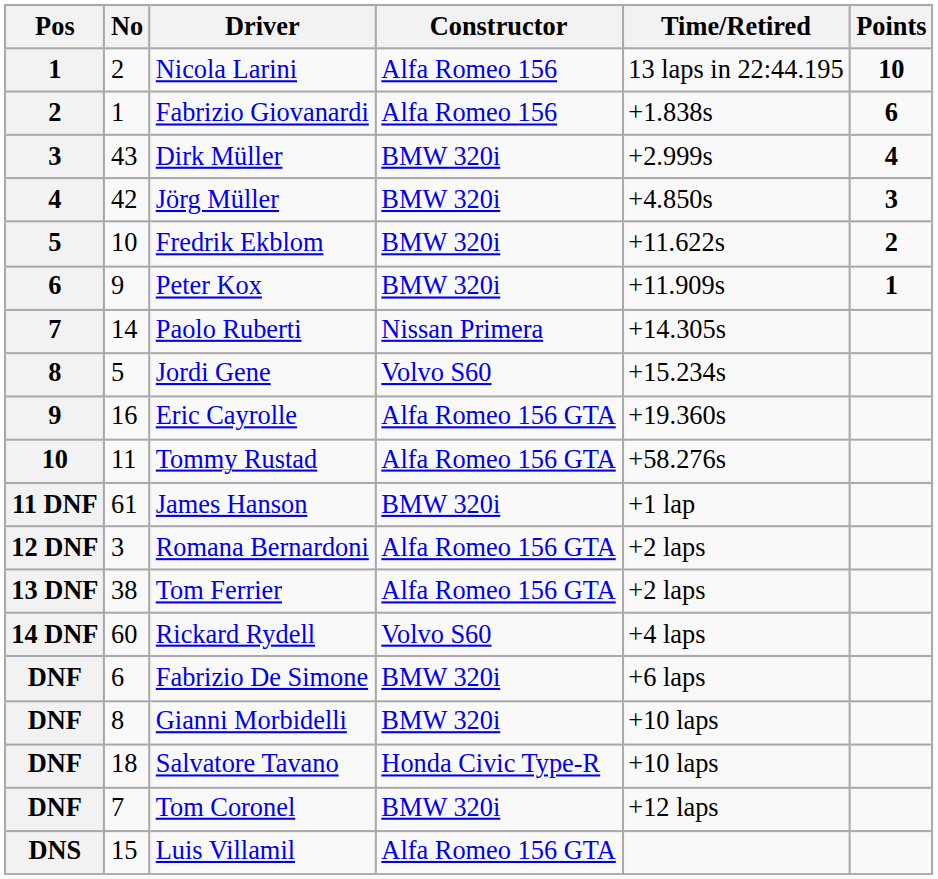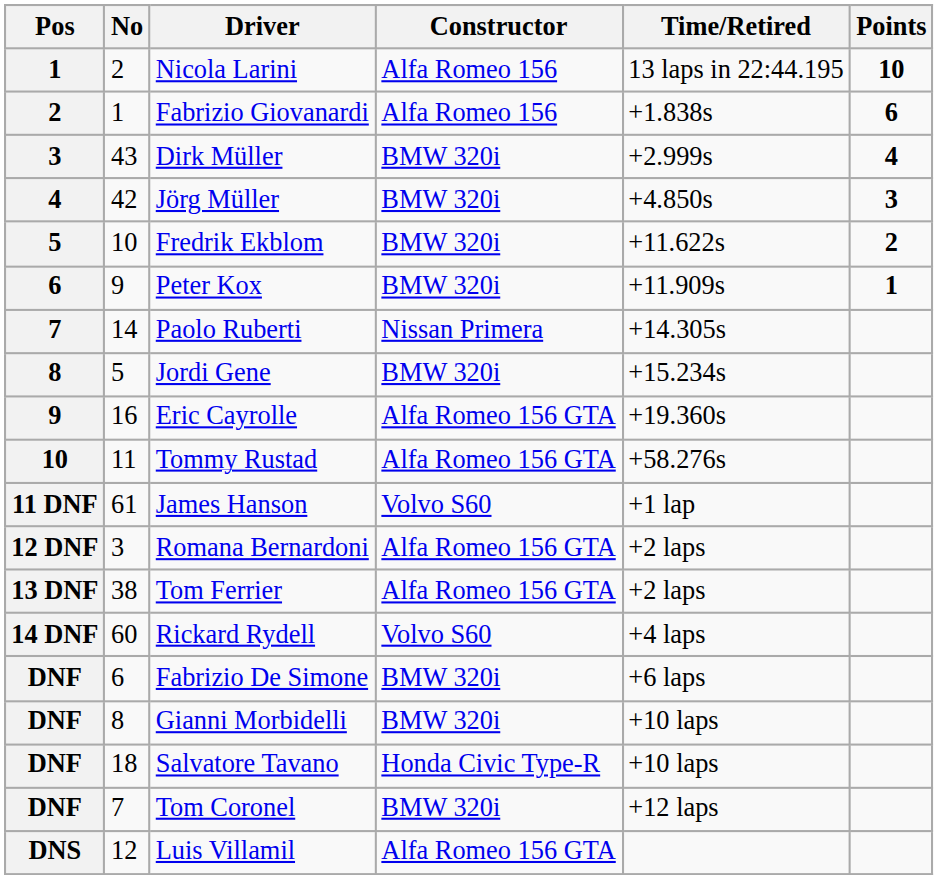 <table class="wikitable" style="font-size: 80%;">
 <tr>
 <th>Pos</th>
 <th>No</th>
 <th>Driver</th>
 <th>Constructor</th>
 <th>Time/Retired</th>
 <th>Points</th>
 </tr>
 <tr>
 <th>1</th>
 <td>2</td>
 <td> <a href='#'>Nicola Larini</a></td>
 <td><a href='#'>Alfa Romeo 156</a></td>
 <td>13 laps in 22:44.195</td>
 <td style="text-align:center"><strong>10</strong></td>
 </tr>
 <tr>
 <th>2</th>
 <td>1</td>
 <td> <a href='#'>Fabrizio Giovanardi</a></td>
 <td><a href='#'>Alfa Romeo 156</a></td>
 <td>+1.838s</td>
 <td style="text-align:center"><strong>6</strong></td>
 </tr>
 <tr>
 <th>3</th>
 <td>43</td>
 <td> <a href='#'>Dirk Müller</a></td>
 <td><a href='#'>BMW 320i</a></td>
 <td>+2.999s</td>
 <td style="text-align:center"><strong>4</strong></td>
 </tr>
 <tr>
 <th>4</th>
 <td>42</td>
 <td> <a href='#'>Jörg Müller</a></td>
 <td><a href='#'>BMW 320i</a></td>
 <td>+4.850s</td>
 <td style="text-align:center"><strong>3</strong></td>
 </tr>
 <tr>
 <th>5</th>
 <td>10</td>
 <td> <a href='#'>Fredrik Ekblom</a></td>
 <td><a href='#'>BMW 320i</a></td>
 <td>+11.622s</td>
 <td style="text-align:center"><strong>2</strong></td>
 </tr>
 <tr>
 <th>6</th>
 <td>9</td>
 <td> <a href='#'>Peter Kox</a></td>
 <td><a href='#'>BMW 320i</a></td>
 <td>+11.909s</td>
 <td style="text-align:center"><strong>1</strong></td>
 </tr>
 <tr>
 <th>7</th>
 <td>14</td>
 <td> <a href='#'>Paolo Ruberti</a></td>
 <td><a href='#'>Nissan Primera</a></td>
 <td>+14.305s</td>
 <td></td>
 </tr>
 <tr>
 <th>8</th>
 <td>5</td>
 <td> <a href='#'>Jordi Gene</a></td>
-<td><a href='#'>Volvo S60</a></td>
+<td><a href='#'>BMW 320i</a></td>
 <td>+15.234s</td>
 <td></td>
 </tr>
 <tr>
 <th>9</th>
 <td>16</td>
 <td> <a href='#'>Eric Cayrolle</a></td>
 <td><a href='#'>Alfa Romeo 156 GTA</a></td>
 <td>+19.360s</td>
 <td></td>
 </tr>
 <tr>
 <th>10</th>
 <td>11</td>
 <td> <a href='#'>Tommy Rustad</a></td>
 <td><a href='#'>Alfa Romeo 156 GTA</a></td>
 <td>+58.276s</td>
 <td></td>
 </tr>
 <tr>
 <th>11 DNF</th>
 <td>61</td>
 <td> <a href='#'>James Hanson</a></td>
-<td><a href='#'>BMW 320i</a></td>
+<td><a href='#'>Volvo S60</a></td>
 <td>+1 lap</td>
 <td></td>
 </tr>
 <tr>
 <th>12 DNF</th>
 <td>3</td>
 <td> <a href='#'>Romana Bernardoni</a></td>
 <td><a href='#'>Alfa Romeo 156 GTA</a></td>
 <td>+2 laps</td>
 <td></td>
 </tr>
 <tr>
 <th>13 DNF</th>
 <td>38</td>
 <td> <a href='#'>Tom Ferrier</a></td>
 <td><a href='#'>Alfa Romeo 156 GTA</a></td>
 <td>+2 laps</td>
 <td></td>
 </tr>
 <tr>
 <th>14 DNF</th>
 <td>60</td>
 <td> <a href='#'>Rickard Rydell</a></td>
 <td><a href='#'>Volvo S60</a></td>
 <td>+4 laps</td>
 <td></td>
 </tr>
 <tr>
 <th>DNF</th>
 <td>6</td>
 <td> <a href='#'>Fabrizio De Simone</a></td>
 <td><a href='#'>BMW 320i</a></td>
 <td>+6 laps</td>
 <td></td>
 </tr>
 <tr>
 <th>DNF</th>
 <td>8</td>
 <td> <a href='#'>Gianni Morbidelli</a></td>
 <td><a href='#'>BMW 320i</a></td>
 <td>+10 laps</td>
 <td></td>
 </tr>
 <tr>
 <th>DNF</th>
 <td>18</td>
 <td> <a href='#'>Salvatore Tavano</a></td>
 <td><a href='#'>Honda Civic Type-R</a></td>
 <td>+10 laps</td>
 <td></td>
 </tr>
 <tr>
 <th>DNF</th>
 <td>7</td>
 <td> <a href='#'>Tom Coronel</a></td>
 <td><a href='#'>BMW 320i</a></td>
 <td>+12 laps</td>
 <td></td>
 </tr>
 <tr>
 <th>DNS</th>
-<td>15</td>
+<td>12</td>
 <td> <a href='#'>Luis Villamil</a></td>
 <td><a href='#'>Alfa Romeo 156 GTA</a></td>
 <td></td>
 <td></td>
 </tr>
 <tr>
 </tr>
 </table>
